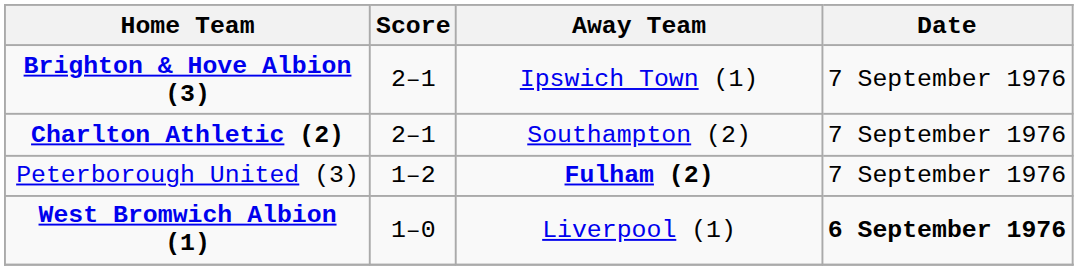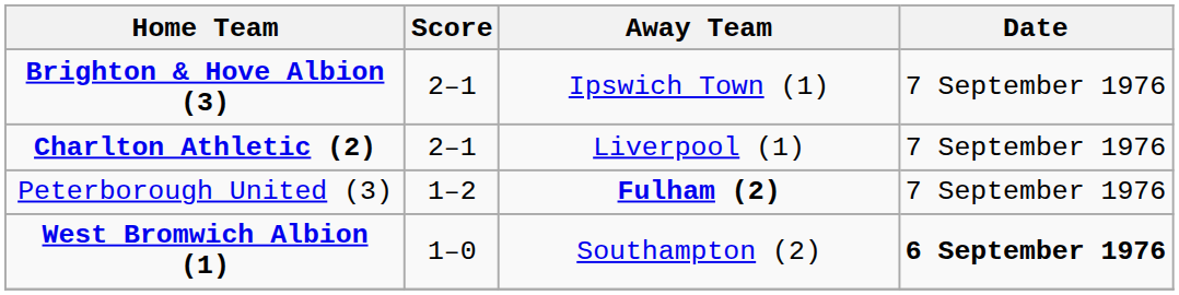 <table class="wikitable" style="text-align:center;">
 <tr>
 <th width=185>Home Team</th>
 <th width=20>Score</th>
 <th width=185>Away Team</th>
 <th width= 125>Date</th>
 </tr>
 <tr>
 <td><strong><a href='#'>Brighton & Hove Albion</a> (3)</strong></td>
 <td>2–1</td>
 <td><a href='#'>Ipswich Town</a> (1)</td>
 <td>7 September 1976</td>
 </tr>
 <tr>
 <td><strong><a href='#'>Charlton Athletic</a> (2)</strong></td>
 <td>2–1</td>
-<td><a href='#'>Southampton</a> (2)</td>
+<td><a href='#'>Liverpool</a> (1)</td>
 <td>7 September 1976</td>
 </tr>
 <tr>
 <td><a href='#'>Peterborough United</a> (3)</td>
 <td>1–2</td>
 <td><strong><a href='#'>Fulham</a> (2)</strong></td>
 <td>7 September 1976</td>
 </tr>
 <tr>
 <td><strong><a href='#'>West Bromwich Albion</a> (1)</strong></td>
 <td>1–0</td>
-<td><a href='#'>Liverpool</a> (1)</td>
+<td><a href='#'>Southampton</a> (2)</td>
 <td><strong>6 September 1976</strong></td>
 </tr>
 <tr>
 </tr>
 </table>
